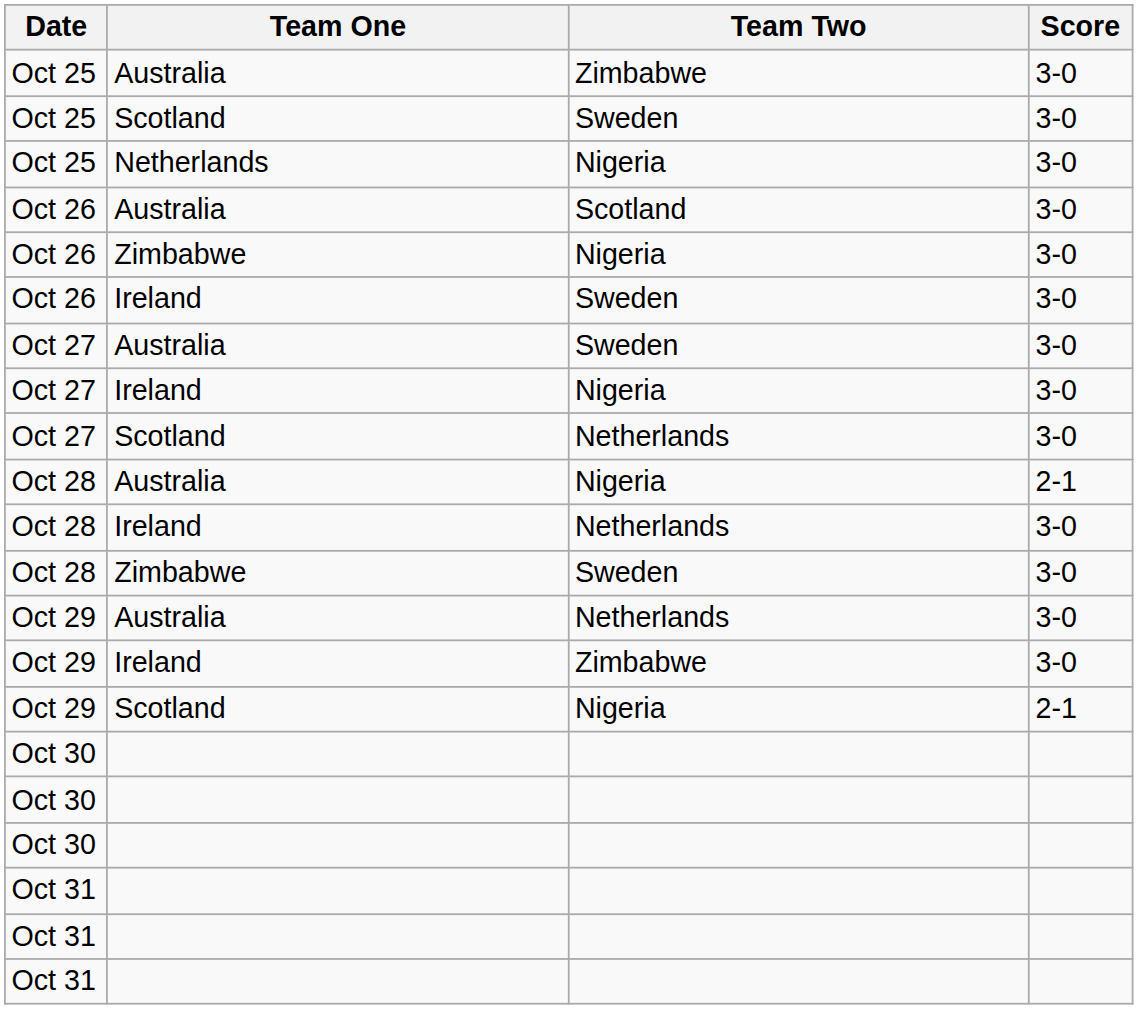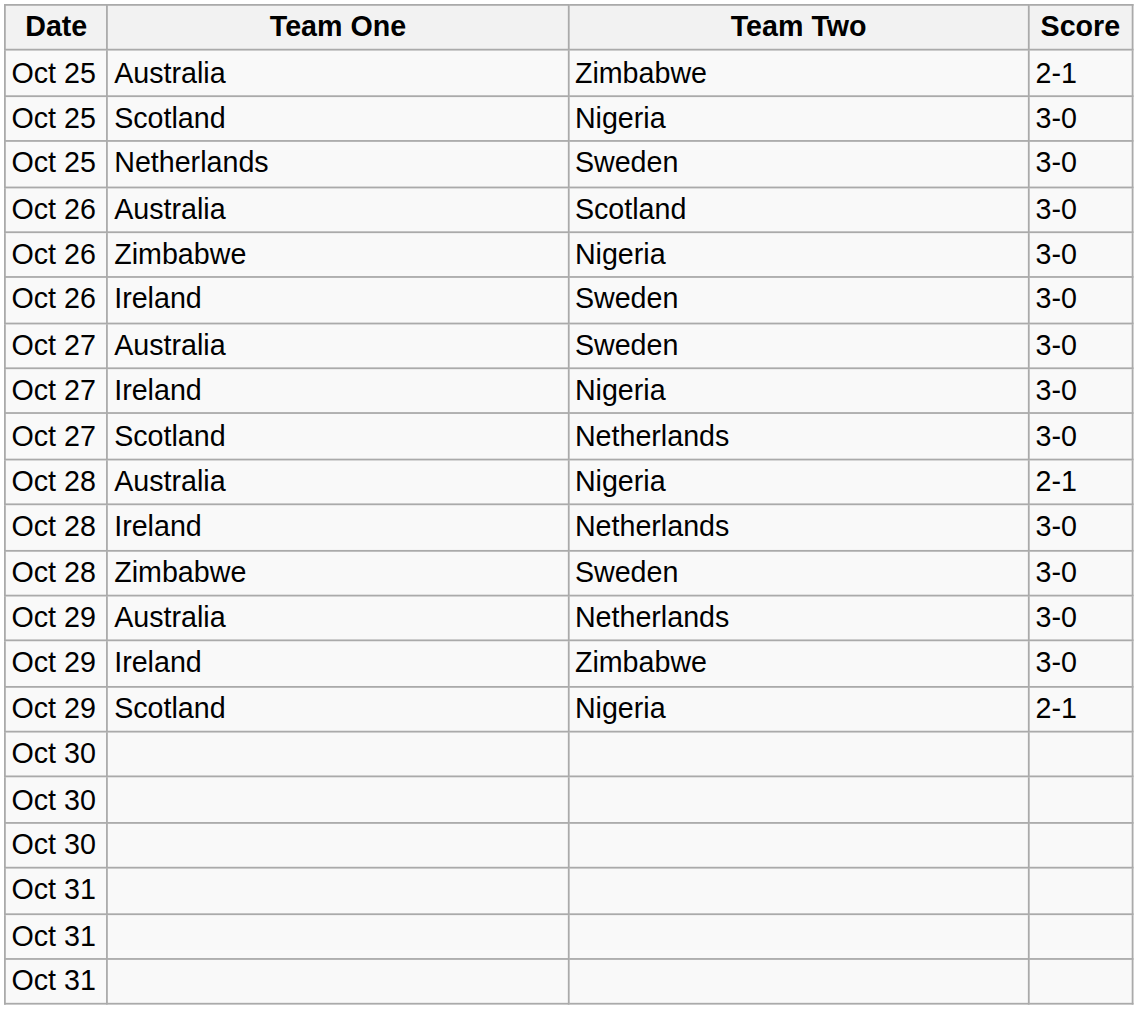 <table class="wikitable">
 <tr>
 <th width=50>Date</th>
 <th width=250>Team One</th>
 <th width=250>Team Two</th>
 <th width=50>Score</th>
 </tr>
 <tr>
 <td>Oct 25</td>
 <td> Australia</td>
 <td> Zimbabwe</td>
-<td>3-0</td>
+<td>2-1</td>
 </tr>
 <tr>
 <td>Oct 25</td>
 <td> Scotland</td>
-<td> Sweden</td>
+<td> Nigeria</td>
 <td>3-0</td>
 </tr>
 <tr>
 <td>Oct 25</td>
 <td> Netherlands</td>
-<td> Nigeria</td>
+<td> Sweden</td>
 <td>3-0</td>
 </tr>
 <tr>
 <td>Oct 26</td>
 <td> Australia</td>
 <td> Scotland</td>
 <td>3-0</td>
 </tr>
 <tr>
 <td>Oct 26</td>
 <td> Zimbabwe</td>
 <td> Nigeria</td>
 <td>3-0</td>
 </tr>
 <tr>
 <td>Oct 26</td>
 <td> Ireland</td>
 <td> Sweden</td>
 <td>3-0</td>
 </tr>
 <tr>
 <td>Oct 27</td>
 <td> Australia</td>
 <td> Sweden</td>
 <td>3-0</td>
 </tr>
 <tr>
 <td>Oct 27</td>
 <td> Ireland</td>
 <td> Nigeria</td>
 <td>3-0</td>
 </tr>
 <tr>
 <td>Oct 27</td>
 <td> Scotland</td>
 <td> Netherlands</td>
 <td>3-0</td>
 </tr>
 <tr>
 <td>Oct 28</td>
 <td> Australia</td>
 <td> Nigeria</td>
 <td>2-1</td>
 </tr>
 <tr>
 <td>Oct 28</td>
 <td> Ireland</td>
 <td> Netherlands</td>
 <td>3-0</td>
 </tr>
 <tr>
 <td>Oct 28</td>
 <td> Zimbabwe</td>
 <td> Sweden</td>
 <td>3-0</td>
 </tr>
 <tr>
 <td>Oct 29</td>
 <td> Australia</td>
 <td> Netherlands</td>
 <td>3-0</td>
 </tr>
 <tr>
 <td>Oct 29</td>
 <td> Ireland</td>
 <td> Zimbabwe</td>
 <td>3-0</td>
 </tr>
 <tr>
 <td>Oct 29</td>
 <td> Scotland</td>
 <td> Nigeria</td>
 <td>2-1</td>
 </tr>
 <tr>
 <td>Oct 30</td>
 <td></td>
 <td></td>
 <td></td>
 </tr>
 <tr>
 <td>Oct 30</td>
 <td></td>
 <td></td>
 <td></td>
 </tr>
 <tr>
 <td>Oct 30</td>
 <td></td>
 <td></td>
 <td></td>
 </tr>
 <tr>
 <td>Oct 31</td>
 <td></td>
 <td></td>
 <td></td>
 </tr>
 <tr>
 <td>Oct 31</td>
 <td></td>
 <td></td>
 <td></td>
 </tr>
 <tr>
 <td>Oct 31</td>
 <td></td>
 <td></td>
 <td></td>
 </tr>
 </table>
